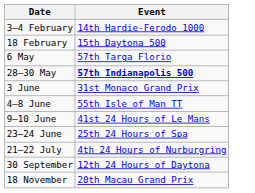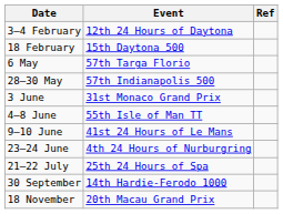 <table class="wikitable" style="font-size: 85%">
 <tr>
 <th>Date</th>
 <th>Event</th>
+<th>Ref</th>
 </tr>
 <tr>
 <td>3–4 February</td>
-<td><a href='#'>14th Hardie-Ferodo 1000</a></td>
+<td><a href='#'>12th 24 Hours of Daytona</a></td>
+<td></td>
 </tr>
 <tr>
 <td>18 February</td>
 <td><a href='#'>15th Daytona 500</a></td>
+<td></td>
 </tr>
 <tr>
 <td>6 May</td>
 <td><a href='#'>57th Targa Florio</a></td>
+<td></td>
 </tr>
 <tr>
 <td>28–30 May</td>
-<td><strong><a href='#'>57th Indianapolis 500</a></strong></td>
+<td><a href='#'>57th Indianapolis 500</a></td>
+<td></td>
 </tr>
 <tr>
 <td>3 June</td>
 <td><a href='#'>31st Monaco Grand Prix</a></td>
+<td></td>
 </tr>
 <tr>
 <td>4–8 June</td>
 <td><a href='#'>55th Isle of Man TT</a></td>
+<td></td>
 </tr>
 <tr>
 <td>9–10 June</td>
 <td><a href='#'>41st 24 Hours of Le Mans</a></td>
+<td></td>
 </tr>
 <tr>
 <td>23–24 June</td>
-<td><a href='#'>25th 24 Hours of Spa</a></td>
+<td><a href='#'>4th 24 Hours of Nurburgring</a></td>
+<td></td>
 </tr>
 <tr>
 <td>21–22 July</td>
-<td><a href='#'>4th 24 Hours of Nurburgring</a></td>
+<td><a href='#'>25th 24 Hours of Spa</a></td>
+<td></td>
 </tr>
 <tr>
 <td>30 September</td>
-<td><a href='#'>12th 24 Hours of Daytona</a></td>
+<td><a href='#'>14th Hardie-Ferodo 1000</a></td>
+<td></td>
 </tr>
 <tr>
 <td>18 November</td>
 <td><a href='#'>20th Macau Grand Prix</a></td>
+<td></td>
 </tr>
 </table>
